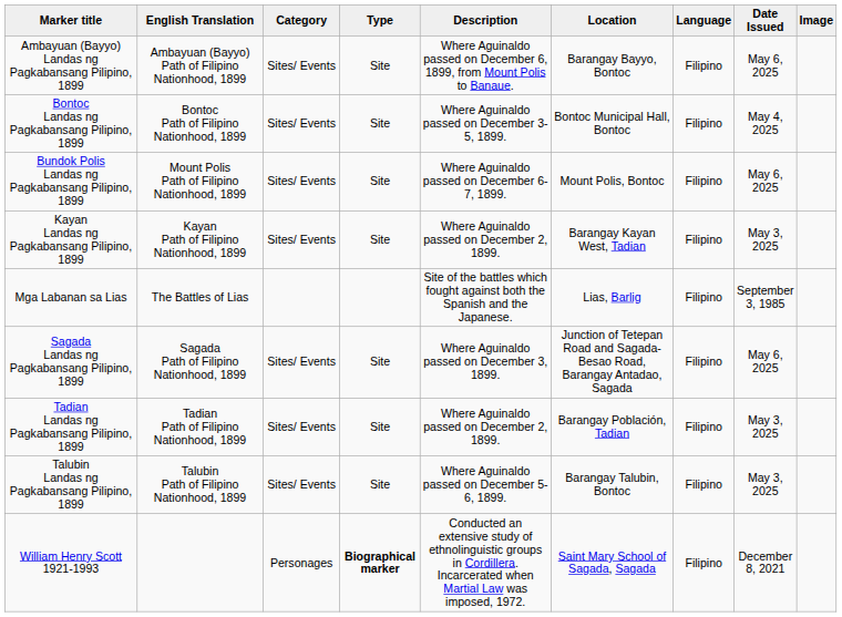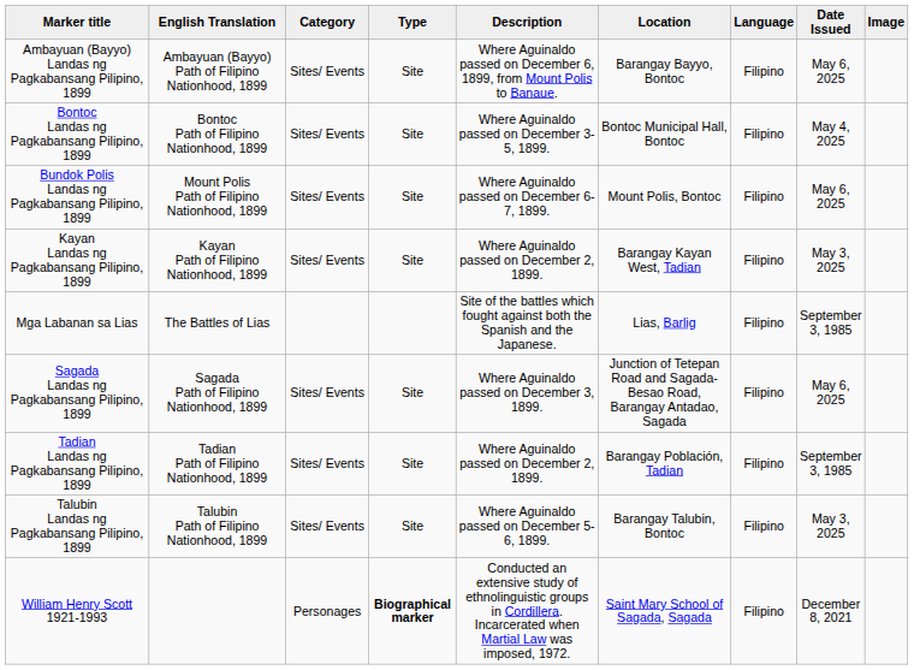 <table class="wikitable" style="width:90%; text-align:center;">
 <tr>
 <th style="width:20%; background:#efefef;">Marker title</th>
 <th style="width:20%; background:#efefef;">English Translation</th>
 <th style="width:10%; background:#efefef;">Category</th>
 <th style="width:10%; background:#efefef;">Type</th>
 <th style="width:20%; background:#efefef;">Description</th>
 <th style="width:20%; background:#efefef;">Location</th>
 <th style="width:10%; background:#efefef;">Language</th>
 <th style="width:10%; background:#efefef;">Date Issued</th>
 <th style="width:10%; background:#efefef;">Image</th>
 </tr>
 <tr>
 <td>Ambayuan (Bayyo)<br>Landas ng Pagkabansang Pilipino, 1899</td>
 <td>Ambayuan (Bayyo)<br>Path of Filipino Nationhood, 1899</td>
 <td>Sites/ Events</td>
 <td>Site</td>
 <td>Where Aguinaldo passed on December 6, 1899, from <a href='#'>Mount Polis</a> to <a href='#'>Banaue</a>.</td>
 <td>Barangay Bayyo, Bontoc</td>
 <td>Filipino</td>
 <td>May 6, 2025</td>
 <td></td>
 </tr>
 <tr>
 <td><a href='#'>Bontoc</a><br>Landas ng Pagkabansang Pilipino, 1899</td>
 <td>Bontoc<br>Path of Filipino Nationhood, 1899</td>
 <td>Sites/ Events</td>
 <td>Site</td>
 <td>Where Aguinaldo passed on December 3-5, 1899.</td>
 <td>Bontoc Municipal Hall, Bontoc</td>
 <td>Filipino</td>
 <td>May 4, 2025</td>
 <td></td>
 </tr>
 <tr>
 <td><a href='#'>Bundok Polis</a><br>Landas ng Pagkabansang Pilipino, 1899</td>
 <td>Mount Polis<br>Path of Filipino Nationhood, 1899</td>
 <td>Sites/ Events</td>
 <td>Site</td>
 <td>Where Aguinaldo passed on December 6-7, 1899.</td>
 <td>Mount Polis, Bontoc</td>
 <td>Filipino</td>
 <td>May 6, 2025</td>
 <td></td>
 </tr>
 <tr>
 <td>Kayan<br>Landas ng Pagkabansang Pilipino, 1899</td>
 <td>Kayan<br>Path of Filipino Nationhood, 1899</td>
 <td>Sites/ Events</td>
 <td>Site</td>
 <td>Where Aguinaldo passed on December 2, 1899.</td>
 <td>Barangay Kayan West, <a href='#'>Tadian</a></td>
 <td>Filipino</td>
 <td>May 3, 2025</td>
 <td></td>
 </tr>
 <tr>
 <td>Mga Labanan sa Lias</td>
 <td>The Battles of Lias</td>
 <td></td>
 <td></td>
 <td>Site of the battles which fought against both the Spanish and the Japanese.</td>
 <td>Lias, <a href='#'>Barlig</a></td>
 <td>Filipino</td>
 <td>September 3, 1985</td>
 <td></td>
 </tr>
 <tr>
 <td><a href='#'>Sagada</a><br>Landas ng Pagkabansang Pilipino, 1899</td>
 <td>Sagada<br>Path of Filipino Nationhood, 1899</td>
 <td>Sites/ Events</td>
 <td>Site</td>
 <td>Where Aguinaldo passed on December 3, 1899.</td>
 <td>Junction of Tetepan Road and Sagada-Besao Road, Barangay Antadao, Sagada</td>
 <td>Filipino</td>
 <td>May 6, 2025</td>
 <td></td>
 </tr>
 <tr>
 <td><a href='#'>Tadian</a><br>Landas ng Pagkabansang Pilipino, 1899</td>
 <td>Tadian<br>Path of Filipino Nationhood, 1899</td>
 <td>Sites/ Events</td>
 <td>Site</td>
 <td>Where Aguinaldo passed on December 2, 1899.</td>
 <td>Barangay Población, <a href='#'>Tadian</a></td>
 <td>Filipino</td>
-<td>May 3, 2025</td>
+<td>September 3, 1985</td>
 <td></td>
 </tr>
 <tr>
 <td>Talubin<br>Landas ng Pagkabansang Pilipino, 1899</td>
 <td>Talubin<br>Path of Filipino Nationhood, 1899</td>
 <td>Sites/ Events</td>
 <td>Site</td>
 <td>Where Aguinaldo passed on December 5-6, 1899.</td>
 <td>Barangay Talubin, Bontoc</td>
 <td>Filipino</td>
 <td>May 3, 2025</td>
 <td></td>
 </tr>
 <tr>
 <td><a href='#'>William Henry Scott</a><br>1921-1993</td>
 <td></td>
 <td>Personages</td>
 <td><strong>Biographical marker</strong></td>
 <td>Conducted an extensive study of ethnolinguistic groups in <a href='#'>Cordillera</a>. Incarcerated when <a href='#'>Martial Law</a> was imposed, 1972.</td>
 <td><a href='#'>Saint Mary School of Sagada</a>, <a href='#'>Sagada</a></td>
 <td>Filipino</td>
 <td>December 8, 2021</td>
 <td></td>
 </tr>
 </table>
